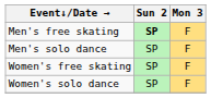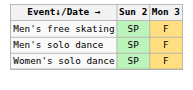 <table class="wikitable" style="margin:0.5em auto; font-size:90%; line-height:1.25em; text-align:center;">
 <tr>
 <th>Event↓/Date →</th>
 <th>Sun 2</th>
 <th>Mon 3</th>
 </tr>
 <tr>
 <td align="left">Men's free skating</td>
-<td bgcolor="#BBF3BB"><strong>SP</strong></td>
+<td bgcolor="#BBF3BB">SP</td>
 <td bgcolor="#FFDF80">F</td>
 </tr>
 <tr>
 <td align="left">Men's solo dance</td>
-<td bgcolor="#BBF3BB">SP</td>
-<td bgcolor="#FFDF80">F</td>
-</tr>
-<tr>
-<td align="left">Women's free skating</td>
 <td bgcolor="#BBF3BB">SP</td>
 <td bgcolor="#FFDF80">F</td>
 </tr>
 <tr>
 <td align="left">Women's solo dance</td>
 <td bgcolor="#BBF3BB">SP</td>
 <td bgcolor="#FFDF80">F</td>
 </tr>
 <tr>
 </tr>
 </table>
